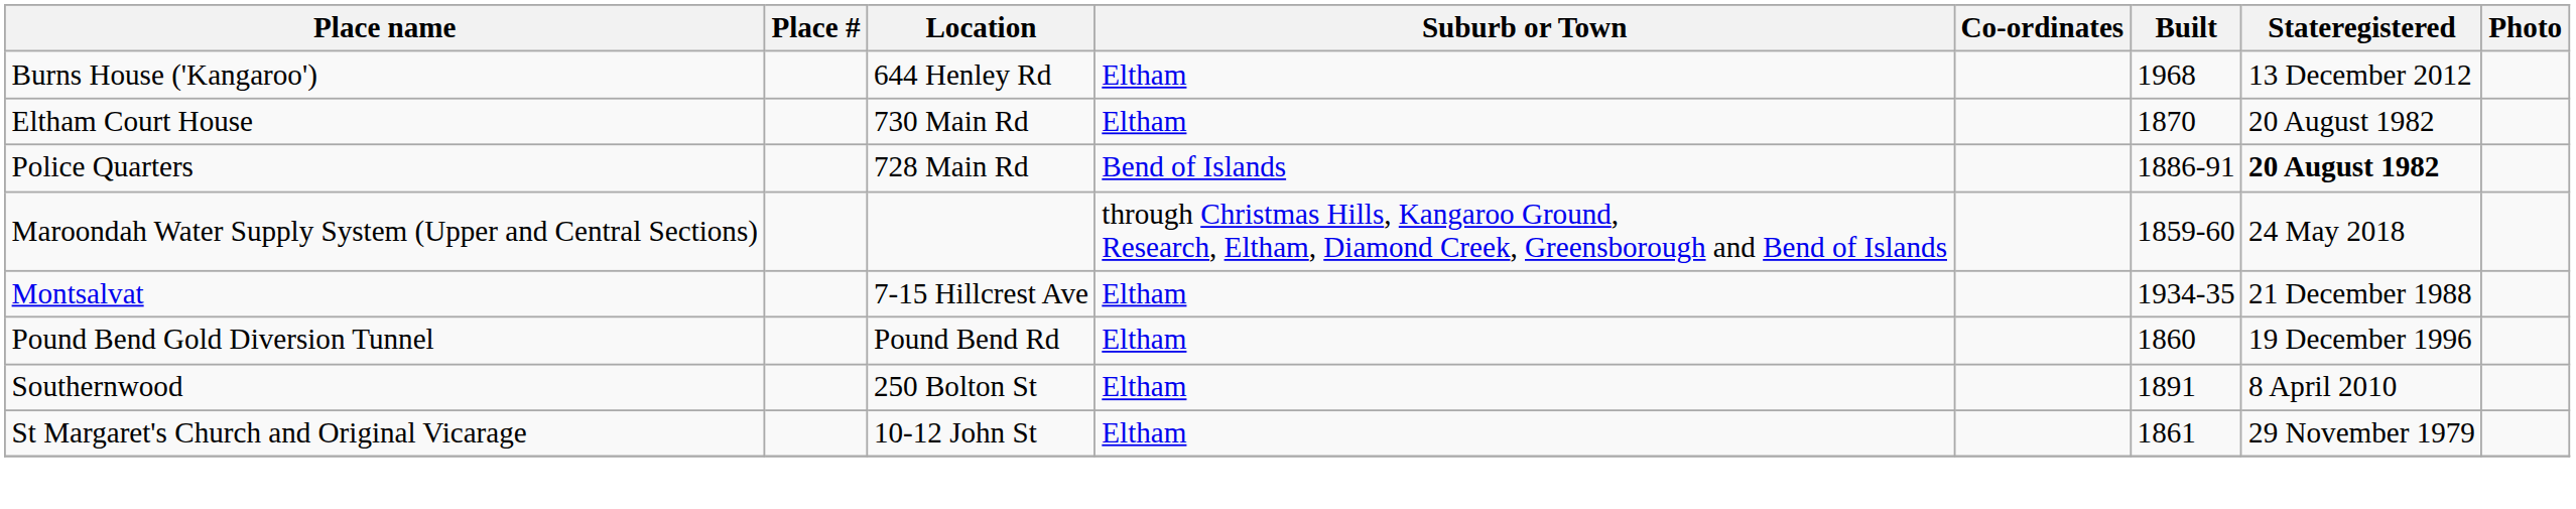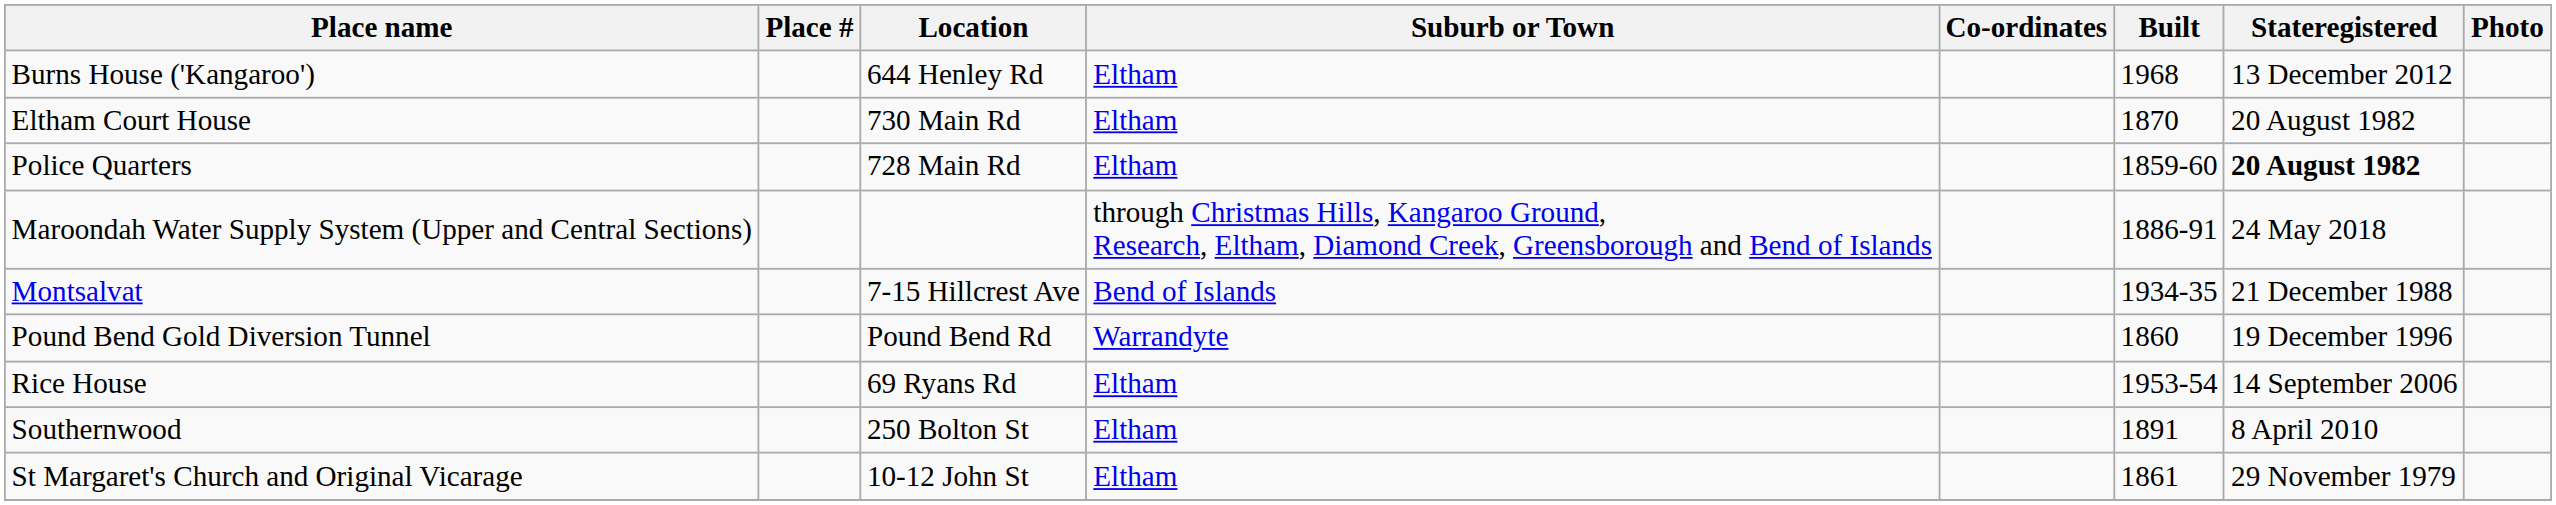 <table class="wikitable sortable">
 <tr>
 <th>Place name</th>
 <th>Place #</th>
 <th>Location</th>
 <th>Suburb or Town</th>
 <th>Co-ordinates</th>
 <th>Built</th>
 <th>Stateregistered</th>
 <th class="unsortable">Photo</th>
 </tr>
 <tr>
 <td>Burns House ('Kangaroo')</td>
 <td></td>
 <td>644 Henley Rd</td>
 <td><a href='#'>Eltham</a></td>
 <td></td>
 <td>1968</td>
 <td>13 December 2012</td>
 <td></td>
 </tr>
 <tr>
 <td>Eltham Court House</td>
 <td></td>
 <td>730 Main Rd</td>
 <td><a href='#'>Eltham</a></td>
 <td></td>
 <td>1870</td>
 <td>20 August 1982</td>
 <td></td>
 </tr>
 <tr>
 <td>Police Quarters</td>
 <td></td>
 <td>728 Main Rd</td>
-<td><a href='#'>Bend of Islands</a></td>
+<td><a href='#'>Eltham</a></td>
 <td></td>
-<td>1886-91</td>
+<td>1859-60</td>
 <td><strong>20 August 1982</strong></td>
 <td></td>
 </tr>
 <tr>
 <td>Maroondah Water Supply System (Upper and Central Sections)</td>
 <td></td>
 <td></td>
 <td>through <a href='#'>Christmas Hills</a>, <a href='#'>Kangaroo Ground</a>,<br><a href='#'>Research</a>, <a href='#'>Eltham</a>, <a href='#'>Diamond Creek</a>, <a href='#'>Greensborough</a> and <a href='#'>Bend of Islands</a></td>
 <td></td>
-<td>1859-60</td>
+<td>1886-91</td>
 <td>24 May 2018</td>
 <td></td>
 </tr>
 <tr>
 <td><a href='#'>Montsalvat</a></td>
 <td></td>
 <td>7-15 Hillcrest Ave</td>
-<td><a href='#'>Eltham</a></td>
+<td><a href='#'>Bend of Islands</a></td>
 <td></td>
 <td>1934-35</td>
 <td>21 December 1988</td>
 <td></td>
 </tr>
 <tr>
 <td>Pound Bend Gold Diversion Tunnel</td>
 <td></td>
 <td>Pound Bend Rd</td>
-<td><a href='#'>Eltham</a></td>
+<td><a href='#'>Warrandyte</a></td>
 <td></td>
 <td>1860</td>
 <td>19 December 1996</td>
+<td></td>
+</tr>
+<tr>
+<td>Rice House</td>
+<td></td>
+<td>69 Ryans Rd</td>
+<td><a href='#'>Eltham</a></td>
+<td></td>
+<td>1953-54</td>
+<td>14 September 2006</td>
 <td></td>
 </tr>
 <tr>
 <td>Southernwood</td>
 <td></td>
 <td>250 Bolton St</td>
 <td><a href='#'>Eltham</a></td>
 <td></td>
 <td>1891</td>
 <td>8 April 2010</td>
 <td></td>
 </tr>
 <tr>
 <td>St Margaret's Church and Original Vicarage</td>
 <td></td>
 <td>10-12 John St</td>
 <td><a href='#'>Eltham</a></td>
 <td></td>
 <td>1861</td>
 <td>29 November 1979</td>
 <td></td>
 </tr>
 <tr>
 </tr>
 </table>
